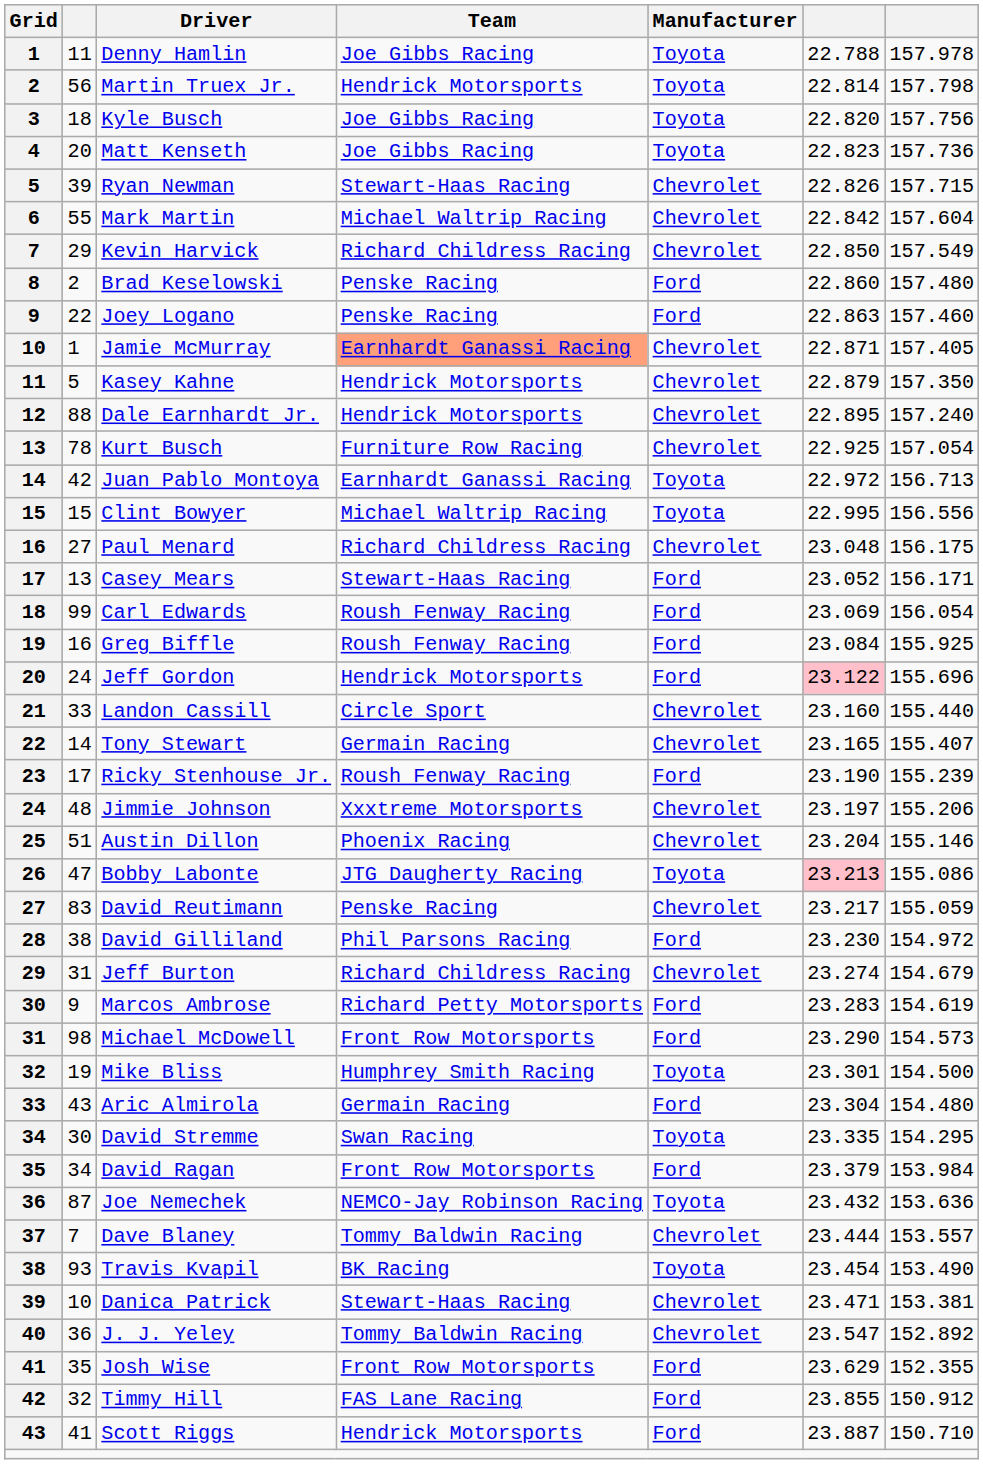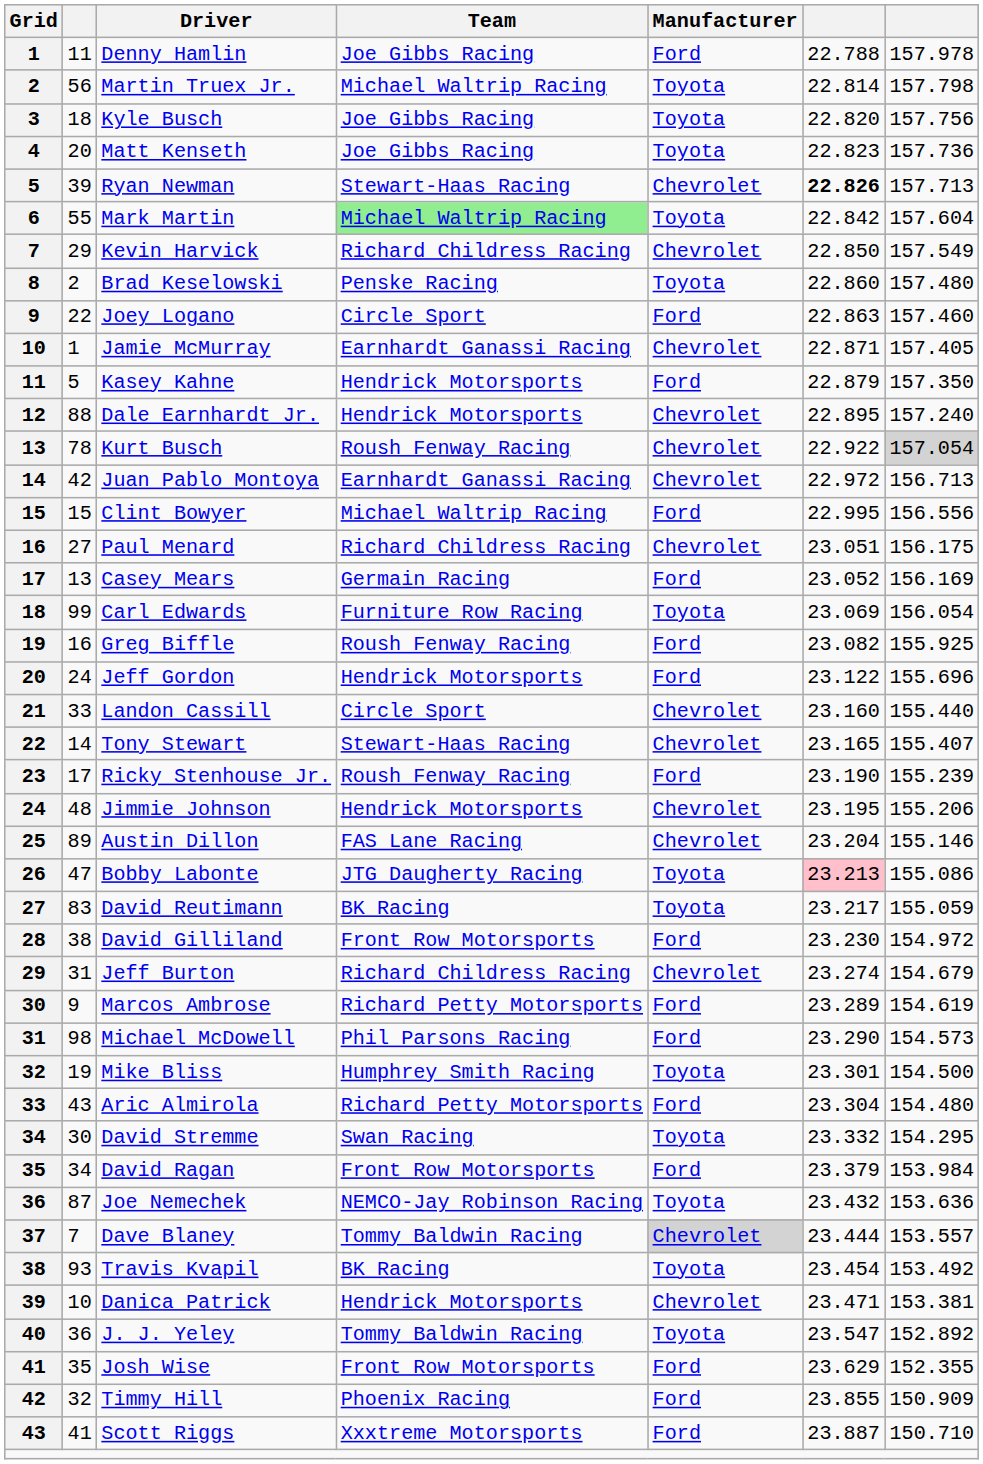 <table class="wikitable">
 <tr>
 <th>Grid</th>
 <th></th>
 <th>Driver</th>
 <th>Team</th>
 <th>Manufacturer</th>
 <th></th>
 <th></th>
 </tr>
 <tr>
 <th>1</th>
 <td>11</td>
 <td><a href='#'>Denny Hamlin</a></td>
 <td><a href='#'>Joe Gibbs Racing</a></td>
-<td><a href='#'>Toyota</a></td>
+<td><a href='#'>Ford</a></td>
 <td>22.788</td>
 <td>157.978</td>
 </tr>
 <tr>
 <th>2</th>
 <td>56</td>
 <td><a href='#'>Martin Truex Jr.</a></td>
-<td><a href='#'>Hendrick Motorsports</a></td>
+<td><a href='#'>Michael Waltrip Racing</a></td>
 <td><a href='#'>Toyota</a></td>
 <td>22.814</td>
 <td>157.798</td>
 </tr>
 <tr>
 <th>3</th>
 <td>18</td>
 <td><a href='#'>Kyle Busch</a></td>
 <td><a href='#'>Joe Gibbs Racing</a></td>
 <td><a href='#'>Toyota</a></td>
 <td>22.820</td>
 <td>157.756</td>
 </tr>
 <tr>
 <th>4</th>
 <td>20</td>
 <td><a href='#'>Matt Kenseth</a></td>
 <td><a href='#'>Joe Gibbs Racing</a></td>
 <td><a href='#'>Toyota</a></td>
 <td>22.823</td>
 <td>157.736</td>
 </tr>
 <tr>
 <th>5</th>
 <td>39</td>
 <td><a href='#'>Ryan Newman</a></td>
 <td><a href='#'>Stewart-Haas Racing</a></td>
 <td><a href='#'>Chevrolet</a></td>
-<td>22.826</td>
-<td>157.715</td>
+<td><strong>22.826</strong></td>
+<td>157.713</td>
 </tr>
 <tr>
 <th>6</th>
 <td>55</td>
 <td><a href='#'>Mark Martin</a></td>
-<td><a href='#'>Michael Waltrip Racing</a></td>
-<td><a href='#'>Chevrolet</a></td>
+<td style="background: lightgreen;"><a href='#'>Michael Waltrip Racing</a></td>
+<td><a href='#'>Toyota</a></td>
 <td>22.842</td>
 <td>157.604</td>
 </tr>
 <tr>
 <th>7</th>
 <td>29</td>
 <td><a href='#'>Kevin Harvick</a></td>
 <td><a href='#'>Richard Childress Racing</a></td>
 <td><a href='#'>Chevrolet</a></td>
 <td>22.850</td>
 <td>157.549</td>
 </tr>
 <tr>
 <th>8</th>
 <td>2</td>
 <td><a href='#'>Brad Keselowski</a></td>
 <td><a href='#'>Penske Racing</a></td>
-<td><a href='#'>Ford</a></td>
+<td><a href='#'>Toyota</a></td>
 <td>22.860</td>
 <td>157.480</td>
 </tr>
 <tr>
 <th>9</th>
 <td>22</td>
 <td><a href='#'>Joey Logano</a></td>
-<td><a href='#'>Penske Racing</a></td>
+<td><a href='#'>Circle Sport</a></td>
 <td><a href='#'>Ford</a></td>
 <td>22.863</td>
 <td>157.460</td>
 </tr>
 <tr>
 <th>10</th>
 <td>1</td>
 <td><a href='#'>Jamie McMurray</a></td>
-<td style="background: lightsalmon;"><a href='#'>Earnhardt Ganassi Racing</a></td>
+<td><a href='#'>Earnhardt Ganassi Racing</a></td>
 <td><a href='#'>Chevrolet</a></td>
 <td>22.871</td>
 <td>157.405</td>
 </tr>
 <tr>
 <th>11</th>
 <td>5</td>
 <td><a href='#'>Kasey Kahne</a></td>
 <td><a href='#'>Hendrick Motorsports</a></td>
-<td><a href='#'>Chevrolet</a></td>
+<td><a href='#'>Ford</a></td>
 <td>22.879</td>
 <td>157.350</td>
 </tr>
 <tr>
 <th>12</th>
 <td>88</td>
 <td><a href='#'>Dale Earnhardt Jr.</a></td>
 <td><a href='#'>Hendrick Motorsports</a></td>
 <td><a href='#'>Chevrolet</a></td>
 <td>22.895</td>
 <td>157.240</td>
 </tr>
 <tr>
 <th>13</th>
 <td>78</td>
 <td><a href='#'>Kurt Busch</a></td>
-<td><a href='#'>Furniture Row Racing</a></td>
+<td><a href='#'>Roush Fenway Racing</a></td>
 <td><a href='#'>Chevrolet</a></td>
-<td>22.925</td>
-<td>157.054</td>
+<td>22.922</td>
+<td style="background: lightgrey;">157.054</td>
 </tr>
 <tr>
 <th>14</th>
 <td>42</td>
 <td><a href='#'>Juan Pablo Montoya</a></td>
 <td><a href='#'>Earnhardt Ganassi Racing</a></td>
-<td><a href='#'>Toyota</a></td>
+<td><a href='#'>Chevrolet</a></td>
 <td>22.972</td>
 <td>156.713</td>
 </tr>
 <tr>
 <th>15</th>
 <td>15</td>
 <td><a href='#'>Clint Bowyer</a></td>
 <td><a href='#'>Michael Waltrip Racing</a></td>
-<td><a href='#'>Toyota</a></td>
+<td><a href='#'>Ford</a></td>
 <td>22.995</td>
 <td>156.556</td>
 </tr>
 <tr>
 <th>16</th>
 <td>27</td>
 <td><a href='#'>Paul Menard</a></td>
 <td><a href='#'>Richard Childress Racing</a></td>
 <td><a href='#'>Chevrolet</a></td>
-<td>23.048</td>
+<td>23.051</td>
 <td>156.175</td>
 </tr>
 <tr>
 <th>17</th>
 <td>13</td>
 <td><a href='#'>Casey Mears</a></td>
-<td><a href='#'>Stewart-Haas Racing</a></td>
+<td><a href='#'>Germain Racing</a></td>
 <td><a href='#'>Ford</a></td>
 <td>23.052</td>
-<td>156.171</td>
+<td>156.169</td>
 </tr>
 <tr>
 <th>18</th>
 <td>99</td>
 <td><a href='#'>Carl Edwards</a></td>
-<td><a href='#'>Roush Fenway Racing</a></td>
-<td><a href='#'>Ford</a></td>
+<td><a href='#'>Furniture Row Racing</a></td>
+<td><a href='#'>Toyota</a></td>
 <td>23.069</td>
 <td>156.054</td>
 </tr>
 <tr>
 <th>19</th>
 <td>16</td>
 <td><a href='#'>Greg Biffle</a></td>
 <td><a href='#'>Roush Fenway Racing</a></td>
 <td><a href='#'>Ford</a></td>
-<td>23.084</td>
+<td>23.082</td>
 <td>155.925</td>
 </tr>
 <tr>
 <th>20</th>
 <td>24</td>
 <td><a href='#'>Jeff Gordon</a></td>
 <td><a href='#'>Hendrick Motorsports</a></td>
 <td><a href='#'>Ford</a></td>
-<td style="background: pink;">23.122</td>
+<td>23.122</td>
 <td>155.696</td>
 </tr>
 <tr>
 <th>21</th>
 <td>33</td>
 <td><a href='#'>Landon Cassill</a></td>
 <td><a href='#'>Circle Sport</a></td>
 <td><a href='#'>Chevrolet</a></td>
 <td>23.160</td>
 <td>155.440</td>
 </tr>
 <tr>
 <th>22</th>
 <td>14</td>
 <td><a href='#'>Tony Stewart</a></td>
-<td><a href='#'>Germain Racing</a></td>
+<td><a href='#'>Stewart-Haas Racing</a></td>
 <td><a href='#'>Chevrolet</a></td>
 <td>23.165</td>
 <td>155.407</td>
 </tr>
 <tr>
 <th>23</th>
 <td>17</td>
 <td><a href='#'>Ricky Stenhouse Jr.</a></td>
 <td><a href='#'>Roush Fenway Racing</a></td>
 <td><a href='#'>Ford</a></td>
 <td>23.190</td>
 <td>155.239</td>
 </tr>
 <tr>
 <th>24</th>
 <td>48</td>
 <td><a href='#'>Jimmie Johnson</a></td>
-<td><a href='#'>Xxxtreme Motorsports</a></td>
+<td><a href='#'>Hendrick Motorsports</a></td>
 <td><a href='#'>Chevrolet</a></td>
-<td>23.197</td>
+<td>23.195</td>
 <td>155.206</td>
 </tr>
 <tr>
 <th>25</th>
-<td>51</td>
+<td>89</td>
 <td><a href='#'>Austin Dillon</a></td>
-<td><a href='#'>Phoenix Racing</a></td>
+<td><a href='#'>FAS Lane Racing</a></td>
 <td><a href='#'>Chevrolet</a></td>
 <td>23.204</td>
 <td>155.146</td>
 </tr>
 <tr>
 <th>26</th>
 <td>47</td>
 <td><a href='#'>Bobby Labonte</a></td>
 <td><a href='#'>JTG Daugherty Racing</a></td>
 <td><a href='#'>Toyota</a></td>
 <td style="background: pink;">23.213</td>
 <td>155.086</td>
 </tr>
 <tr>
 <th>27</th>
 <td>83</td>
 <td><a href='#'>David Reutimann</a></td>
-<td><a href='#'>Penske Racing</a></td>
-<td><a href='#'>Chevrolet</a></td>
+<td><a href='#'>BK Racing</a></td>
+<td><a href='#'>Toyota</a></td>
 <td>23.217</td>
 <td>155.059</td>
 </tr>
 <tr>
 <th>28</th>
 <td>38</td>
 <td><a href='#'>David Gilliland</a></td>
-<td><a href='#'>Phil Parsons Racing</a></td>
+<td><a href='#'>Front Row Motorsports</a></td>
 <td><a href='#'>Ford</a></td>
 <td>23.230</td>
 <td>154.972</td>
 </tr>
 <tr>
 <th>29</th>
 <td>31</td>
 <td><a href='#'>Jeff Burton</a></td>
 <td><a href='#'>Richard Childress Racing</a></td>
 <td><a href='#'>Chevrolet</a></td>
 <td>23.274</td>
 <td>154.679</td>
 </tr>
 <tr>
 <th>30</th>
 <td>9</td>
 <td><a href='#'>Marcos Ambrose</a></td>
 <td><a href='#'>Richard Petty Motorsports</a></td>
 <td><a href='#'>Ford</a></td>
-<td>23.283</td>
+<td>23.289</td>
 <td>154.619</td>
 </tr>
 <tr>
 <th>31</th>
 <td>98</td>
 <td><a href='#'>Michael McDowell</a></td>
-<td><a href='#'>Front Row Motorsports</a></td>
+<td><a href='#'>Phil Parsons Racing</a></td>
 <td><a href='#'>Ford</a></td>
 <td>23.290</td>
 <td>154.573</td>
 </tr>
 <tr>
 <th>32</th>
 <td>19</td>
 <td><a href='#'>Mike Bliss</a></td>
 <td><a href='#'>Humphrey Smith Racing</a></td>
 <td><a href='#'>Toyota</a></td>
 <td>23.301</td>
 <td>154.500</td>
 </tr>
 <tr>
 <th>33</th>
 <td>43</td>
 <td><a href='#'>Aric Almirola</a></td>
-<td><a href='#'>Germain Racing</a></td>
+<td><a href='#'>Richard Petty Motorsports</a></td>
 <td><a href='#'>Ford</a></td>
 <td>23.304</td>
 <td>154.480</td>
 </tr>
 <tr>
 <th>34</th>
 <td>30</td>
 <td><a href='#'>David Stremme</a></td>
 <td><a href='#'>Swan Racing</a></td>
 <td><a href='#'>Toyota</a></td>
-<td>23.335</td>
+<td>23.332</td>
 <td>154.295</td>
 </tr>
 <tr>
 <th>35</th>
 <td>34</td>
 <td><a href='#'>David Ragan</a></td>
 <td><a href='#'>Front Row Motorsports</a></td>
 <td><a href='#'>Ford</a></td>
 <td>23.379</td>
 <td>153.984</td>
 </tr>
 <tr>
 <th>36</th>
 <td>87</td>
 <td><a href='#'>Joe Nemechek</a></td>
 <td><a href='#'>NEMCO-Jay Robinson Racing</a></td>
 <td><a href='#'>Toyota</a></td>
 <td>23.432</td>
 <td>153.636</td>
 </tr>
 <tr>
 <th>37</th>
 <td>7</td>
 <td><a href='#'>Dave Blaney</a></td>
 <td><a href='#'>Tommy Baldwin Racing</a></td>
-<td><a href='#'>Chevrolet</a></td>
+<td style="background: lightgrey;"><a href='#'>Chevrolet</a></td>
 <td>23.444</td>
 <td>153.557</td>
 </tr>
 <tr>
 <th>38</th>
 <td>93</td>
 <td><a href='#'>Travis Kvapil</a></td>
 <td><a href='#'>BK Racing</a></td>
 <td><a href='#'>Toyota</a></td>
 <td>23.454</td>
-<td>153.490</td>
+<td>153.492</td>
 </tr>
 <tr>
 <th>39</th>
 <td>10</td>
 <td><a href='#'>Danica Patrick</a></td>
-<td><a href='#'>Stewart-Haas Racing</a></td>
+<td><a href='#'>Hendrick Motorsports</a></td>
 <td><a href='#'>Chevrolet</a></td>
 <td>23.471</td>
 <td>153.381</td>
 </tr>
 <tr>
 <th>40</th>
 <td>36</td>
 <td><a href='#'>J. J. Yeley</a></td>
 <td><a href='#'>Tommy Baldwin Racing</a></td>
-<td><a href='#'>Chevrolet</a></td>
+<td><a href='#'>Toyota</a></td>
 <td>23.547</td>
 <td>152.892</td>
 </tr>
 <tr>
 <th>41</th>
 <td>35</td>
 <td><a href='#'>Josh Wise</a></td>
 <td><a href='#'>Front Row Motorsports</a></td>
 <td><a href='#'>Ford</a></td>
 <td>23.629</td>
 <td>152.355</td>
 </tr>
 <tr>
 <th>42</th>
 <td>32</td>
 <td><a href='#'>Timmy Hill</a></td>
-<td><a href='#'>FAS Lane Racing</a></td>
+<td><a href='#'>Phoenix Racing</a></td>
 <td><a href='#'>Ford</a></td>
 <td>23.855</td>
-<td>150.912</td>
+<td>150.909</td>
 </tr>
 <tr>
 <th>43</th>
 <td>41</td>
 <td><a href='#'>Scott Riggs</a></td>
-<td><a href='#'>Hendrick Motorsports</a></td>
+<td><a href='#'>Xxxtreme Motorsports</a></td>
 <td><a href='#'>Ford</a></td>
 <td>23.887</td>
 <td>150.710</td>
 </tr>
 <tr>
 <td colspan="8"></td>
 </tr>
 </table>
